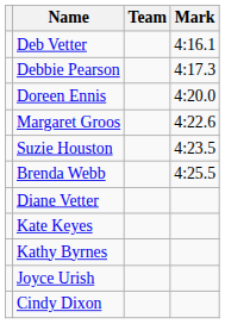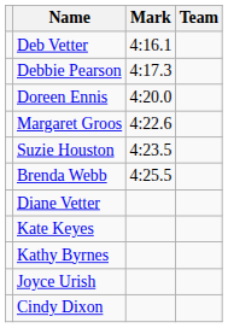 <table class=wikitable>
 <tr>
 <th></th>
 <th>Name</th>
+<th>Mark</th>
 <th>Team</th>
-<th>Mark</th>
 </tr>
 <tr>
 <td></td>
 <td><a href='#'>Deb Vetter</a></td>
+<td>4:16.1</td>
 <td></td>
-<td>4:16.1</td>
 </tr>
 <tr>
 <td></td>
 <td><a href='#'>Debbie Pearson</a></td>
+<td>4:17.3</td>
 <td></td>
-<td>4:17.3</td>
 </tr>
 <tr>
 <td></td>
 <td><a href='#'>Doreen Ennis</a></td>
+<td>4:20.0</td>
 <td></td>
-<td>4:20.0</td>
 </tr>
 <tr>
 <td></td>
 <td><a href='#'>Margaret Groos</a></td>
+<td>4:22.6</td>
 <td></td>
-<td>4:22.6</td>
 </tr>
 <tr>
 <td></td>
 <td><a href='#'>Suzie Houston</a></td>
+<td>4:23.5</td>
 <td></td>
-<td>4:23.5</td>
 </tr>
 <tr>
 <td></td>
 <td><a href='#'>Brenda Webb</a></td>
+<td>4:25.5</td>
 <td></td>
-<td>4:25.5</td>
 </tr>
 <tr>
 <td></td>
 <td><a href='#'>Diane Vetter</a></td>
 <td></td>
 <td></td>
 </tr>
 <tr>
 <td></td>
 <td><a href='#'>Kate Keyes</a></td>
 <td></td>
 <td></td>
 </tr>
 <tr>
 <td></td>
 <td><a href='#'>Kathy Byrnes</a></td>
 <td></td>
 <td></td>
 </tr>
 <tr>
 <td></td>
 <td><a href='#'>Joyce Urish</a></td>
 <td></td>
 <td></td>
 </tr>
 <tr>
 <td></td>
 <td><a href='#'>Cindy Dixon</a></td>
 <td></td>
 <td></td>
 </tr>
 </table>
